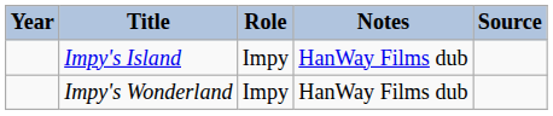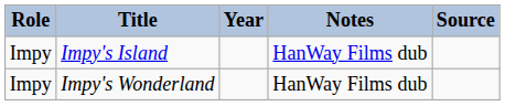 <table class="wikitable sortable plainrowheaders">
 <tr>
+<th style="background:#b0c4de;">Role</th>
+<th style="background:#b0c4de;">Title</th>
 <th style="background:#b0c4de;">Year</th>
-<th style="background:#b0c4de;">Title</th>
-<th style="background:#b0c4de;">Role</th>
 <th style="background:#b0c4de;" class="unsortable">Notes</th>
 <th style="background:#b0c4de;" class="unsortable">Source</th>
 </tr>
 <tr>
+<td>Impy</td>
+<td><em><a href='#'>Impy's Island</a></em></td>
 <td></td>
-<td><em><a href='#'>Impy's Island</a></em></td>
-<td>Impy</td>
 <td><a href='#'>HanWay Films</a> dub</td>
 <td></td>
 </tr>
 <tr>
+<td>Impy</td>
+<td><em>Impy's Wonderland</em></td>
 <td></td>
-<td><em>Impy's Wonderland</em></td>
-<td>Impy</td>
 <td>HanWay Films dub</td>
 <td></td>
 </tr>
 </table>
